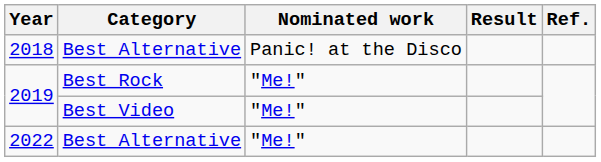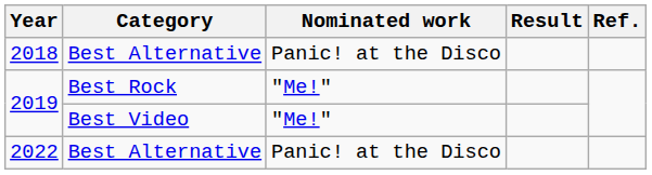 <table class="wikitable">
 <tr>
 <th>Year</th>
 <th>Category</th>
 <th>Nominated work</th>
 <th>Result</th>
 <th>Ref.</th>
 </tr>
 <tr>
 <td><a href='#'>2018</a></td>
 <td><a href='#'>Best Alternative</a></td>
 <td>Panic! at the Disco</td>
 <td></td>
 <td></td>
 </tr>
 <tr>
 <td rowspan="2"><a href='#'>2019</a></td>
 <td><a href='#'>Best Rock</a></td>
 <td>"<a href='#'>Me!</a>"<br></td>
 <td></td>
 <td rowspan="2"></td>
 </tr>
 <tr>
 <td><a href='#'>Best Video</a></td>
 <td>"<a href='#'>Me!</a>"<br></td>
 <td></td>
 </tr>
 <tr>
 <td><a href='#'>2022</a></td>
 <td><a href='#'>Best Alternative</a></td>
-<td>"<a href='#'>Me!</a>"<br></td>
+<td>Panic! at the Disco</td>
 <td></td>
 <td></td>
 </tr>
 </table>
